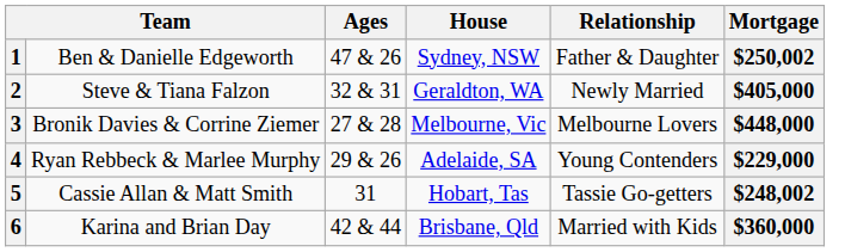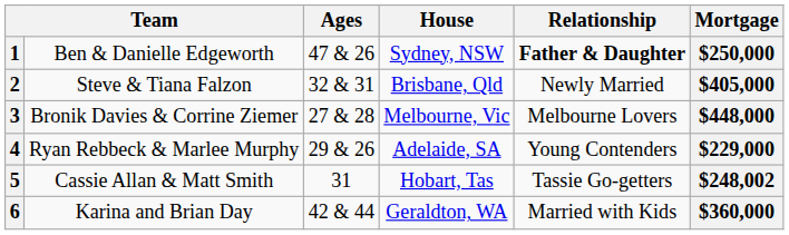 <table class="wikitable" style="text-align:center">
 <tr valign="top">
 <th colspan="2">Team</th>
 <th>Ages</th>
 <th>House</th>
 <th>Relationship</th>
 <th>Mortgage</th>
 </tr>
 <tr>
 <th>1</th>
 <td>Ben & Danielle Edgeworth</td>
 <td>47 & 26</td>
 <td><a href='#'>Sydney, NSW</a></td>
-<td>Father & Daughter</td>
-<th>$250,002</th>
+<td><strong>Father & Daughter</strong></td>
+<th>$250,000</th>
 </tr>
 <tr>
 <th>2</th>
 <td>Steve & Tiana Falzon</td>
 <td>32 & 31</td>
-<td><a href='#'>Geraldton, WA</a></td>
+<td><a href='#'>Brisbane, Qld</a></td>
 <td>Newly Married</td>
 <th>$405,000</th>
 </tr>
 <tr>
 <th>3</th>
 <td>Bronik Davies & Corrine Ziemer</td>
 <td>27 & 28</td>
 <td><a href='#'>Melbourne, Vic</a></td>
 <td>Melbourne Lovers</td>
 <th>$448,000</th>
 </tr>
 <tr>
 <th>4</th>
 <td>Ryan Rebbeck & Marlee Murphy</td>
 <td>29 & 26</td>
 <td><a href='#'>Adelaide, SA</a></td>
 <td>Young Contenders</td>
 <th>$229,000</th>
 </tr>
 <tr>
 <th>5</th>
 <td>Cassie Allan & Matt Smith</td>
 <td>31</td>
 <td><a href='#'>Hobart, Tas</a></td>
 <td>Tassie Go-getters</td>
 <th>$248,002</th>
 </tr>
 <tr>
 <th>6</th>
 <td>Karina and Brian Day</td>
 <td>42 & 44</td>
-<td><a href='#'>Brisbane, Qld</a></td>
+<td><a href='#'>Geraldton, WA</a></td>
 <td>Married with Kids</td>
 <th>$360,000</th>
 </tr>
 </table>
